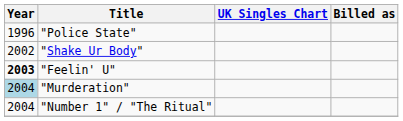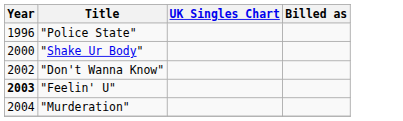 <table class="wikitable sortable">
 <tr>
 <th>Year</th>
 <th>Title</th>
 <th><a href='#'>UK Singles Chart</a></th>
 <th>Billed as</th>
 </tr>
 <tr>
 <td>1996</td>
 <td>"Police State"</td>
 <td></td>
 <td></td>
 </tr>
 <tr>
+<td>2000</td>
+<td>"<a href='#'>Shake Ur Body</a>"</td>
+<td></td>
+<td></td>
+</tr>
+<tr>
 <td>2002</td>
-<td>"<a href='#'>Shake Ur Body</a>"</td>
+<td>"Don't Wanna Know"</td>
 <td></td>
 <td></td>
 </tr>
 <tr>
 <td><strong>2003</strong></td>
 <td>"Feelin' U"</td>
 <td></td>
 <td></td>
 </tr>
 <tr>
-<td style="background: lightblue;">2004</td>
+<td>2004</td>
 <td>"Murderation"</td>
-<td></td>
-<td></td>
-</tr>
-<tr>
-<td>2004</td>
-<td>"Number 1" / "The Ritual"</td>
 <td></td>
 <td></td>
 </tr>
 <tr>
 </tr>
 </table>
